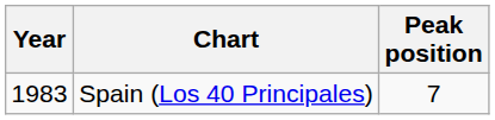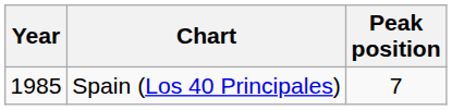 <table class="wikitable">
 <tr>
 <th>Year</th>
 <th>Chart</th>
 <th>Peak<br>position</th>
 </tr>
 <tr>
-<td align="center">1983</td>
+<td align="center">1985</td>
 <td align="left">Spain (<a href='#'>Los 40 Principales</a>)</td>
 <td align="center">7</td>
 </tr>
 </table>
